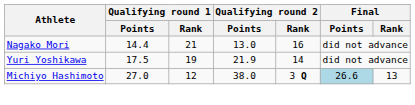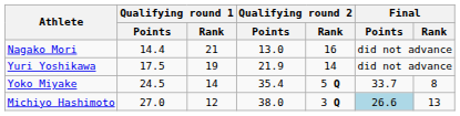 <table class="wikitable" style="font-size:90%">
 <tr>
 <th rowspan="2">Athlete</th>
 <th colspan="2">Qualifying round 1</th>
 <th colspan="2">Qualifying round 2</th>
 <th colspan="2">Final</th>
 </tr>
 <tr>
 <th>Points</th>
 <th>Rank</th>
 <th>Points</th>
 <th>Rank</th>
 <th>Points</th>
 <th>Rank</th>
 </tr>
 <tr>
 <td><a href='#'>Nagako Mori</a></td>
 <td align="center">14.4</td>
 <td align="center">21</td>
 <td align="center">13.0</td>
 <td align="center">16</td>
 <td colspan="2">did not advance</td>
 </tr>
 <tr>
 <td><a href='#'>Yuri Yoshikawa</a></td>
 <td align="center">17.5</td>
 <td align="center">19</td>
 <td align="center">21.9</td>
 <td align="center">14</td>
 <td colspan="2">did not advance</td>
 </tr>
 <tr>
+<td><a href='#'>Yoko Miyake</a></td>
+<td align="center">24.5</td>
+<td align="center">14</td>
+<td align="center">35.4</td>
+<td align="center">5 <strong>Q</strong></td>
+<td align="center">33.7</td>
+<td align="center">8</td>
+</tr>
+<tr>
 <td><a href='#'>Michiyo Hashimoto</a></td>
 <td align="center">27.0</td>
 <td align="center">12</td>
 <td align="center">38.0</td>
 <td align="center">3 <strong>Q</strong></td>
 <td align="center" style="background: lightblue;">26.6</td>
 <td align="center">13</td>
 </tr>
 </table>
